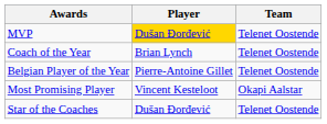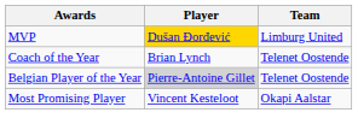 <table class="wikitable" style="font-size:95%;">
 <tr bgcolor=#CADCFB>
 <th>Awards</th>
 <th>Player</th>
 <th>Team</th>
 </tr>
 <tr>
 <td><a href='#'>MVP</a></td>
 <td style="background: gold;"> <a href='#'>Dušan Đorđević</a></td>
-<td><a href='#'>Telenet Oostende</a></td>
+<td><a href='#'>Limburg United</a></td>
 </tr>
 <tr>
 <td><a href='#'>Coach of the Year</a></td>
 <td> <a href='#'>Brian Lynch</a></td>
 <td><a href='#'>Telenet Oostende</a></td>
 </tr>
 <tr>
 <td><a href='#'>Belgian Player of the Year</a></td>
-<td> <a href='#'>Pierre-Antoine Gillet</a></td>
+<td style="background: lightgrey;"> <a href='#'>Pierre-Antoine Gillet</a></td>
 <td><a href='#'>Telenet Oostende</a></td>
 </tr>
 <tr>
 <td><a href='#'>Most Promising Player</a></td>
 <td> <a href='#'>Vincent Kesteloot</a></td>
 <td><a href='#'>Okapi Aalstar</a></td>
 </tr>
-<tr>
-<td><a href='#'>Star of the Coaches</a></td>
-<td> <a href='#'>Dušan Đorđević</a></td>
-<td><a href='#'>Telenet Oostende</a></td>
-</tr>
 </table>
